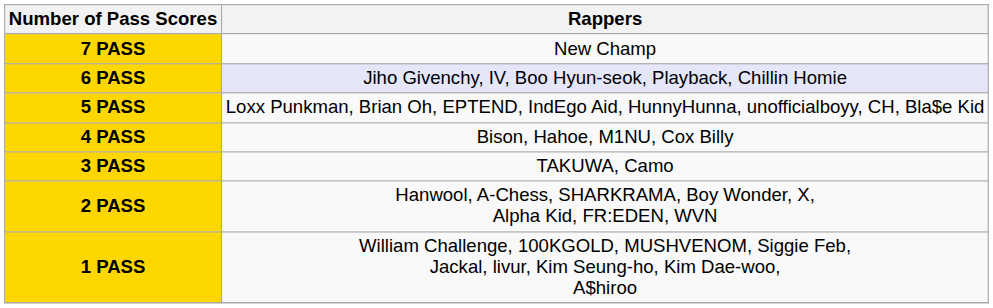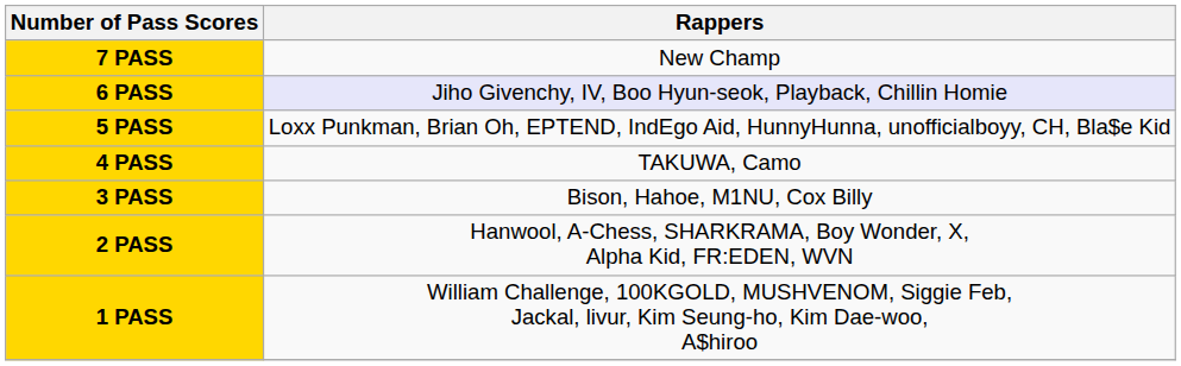 <table class="wikitable" style="text-align:center">
 <tr>
 <th>Number of Pass Scores</th>
 <th>Rappers</th>
 </tr>
 <tr>
 <td style="background:gold"><strong>7 PASS</strong></td>
 <td>New Champ</td>
 </tr>
 <tr>
 <td style="background:gold"><strong>6 PASS</strong></td>
 <td style="background: lavender;">Jiho Givenchy, IV, Boo Hyun-seok, Playback, Chillin Homie</td>
 </tr>
 <tr>
 <td style="background:gold"><strong>5 PASS</strong></td>
 <td>Loxx Punkman, Brian Oh, EPTEND, IndEgo Aid, HunnyHunna, unofficialboyy, CH, Bla$e Kid</td>
 </tr>
 <tr>
 <td style="background:gold"><strong>4 PASS</strong></td>
-<td>Bison, Hahoe, M1NU, Cox Billy</td>
+<td>TAKUWA, Camo</td>
 </tr>
 <tr>
 <td style="background:gold"><strong>3 PASS</strong></td>
-<td>TAKUWA, Camo</td>
+<td>Bison, Hahoe, M1NU, Cox Billy</td>
 </tr>
 <tr>
 <td style="background:gold"><strong>2 PASS</strong></td>
 <td>Hanwool, A-Chess, SHARKRAMA, Boy Wonder, X, <br> Alpha Kid, FR:EDEN, WVN</td>
 </tr>
 <tr>
 <td style="background:gold"><strong>1 PASS</strong></td>
 <td>William Challenge, 100KGOLD, MUSHVENOM, Siggie Feb, <br> Jackal, livur, Kim Seung-ho, Kim Dae-woo, <br> A$hiroo</td>
 </tr>
 <tr>
 </tr>
 </table>
